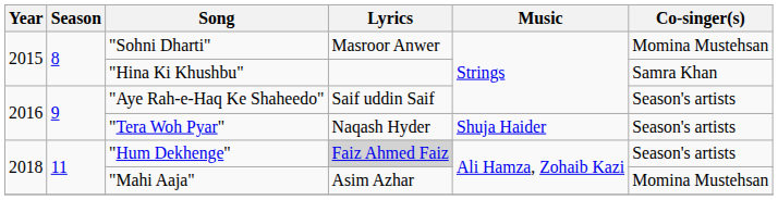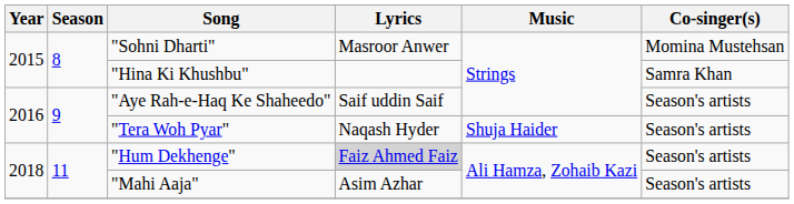 <table class="wikitable">
 <tr>
 <th>Year</th>
 <th>Season</th>
 <th>Song</th>
 <th>Lyrics</th>
 <th>Music</th>
 <th>Co-singer(s)</th>
 </tr>
 <tr>
 <td rowspan="2">2015</td>
 <td rowspan="2"><a href='#'>8</a></td>
 <td>"Sohni Dharti"</td>
 <td>Masroor Anwer</td>
 <td rowspan="3"><a href='#'>Strings</a></td>
 <td>Momina Mustehsan</td>
 </tr>
 <tr>
 <td>"Hina Ki Khushbu"</td>
 <td></td>
 <td>Samra Khan</td>
 </tr>
 <tr>
 <td rowspan="2">2016</td>
 <td rowspan="2"><a href='#'>9</a></td>
 <td>"Aye Rah-e-Haq Ke Shaheedo"</td>
 <td>Saif uddin Saif</td>
 <td>Season's artists</td>
 </tr>
 <tr>
 <td>"<a href='#'>Tera Woh Pyar</a>"<br></td>
 <td>Naqash Hyder</td>
 <td><a href='#'>Shuja Haider</a></td>
 <td>Season's artists</td>
 </tr>
 <tr>
 <td rowspan="2">2018</td>
 <td rowspan="2"><a href='#'>11</a></td>
 <td>"<a href='#'>Hum Dekhenge</a>"</td>
 <td style="background: lightgrey;"><a href='#'>Faiz Ahmed Faiz</a></td>
 <td rowspan="2"><a href='#'>Ali Hamza</a>, <a href='#'>Zohaib Kazi</a></td>
 <td>Season's artists</td>
 </tr>
 <tr>
 <td>"Mahi Aaja"</td>
 <td>Asim Azhar</td>
-<td>Momina Mustehsan</td>
+<td>Season's artists</td>
 </tr>
 <tr>
 </tr>
 </table>
